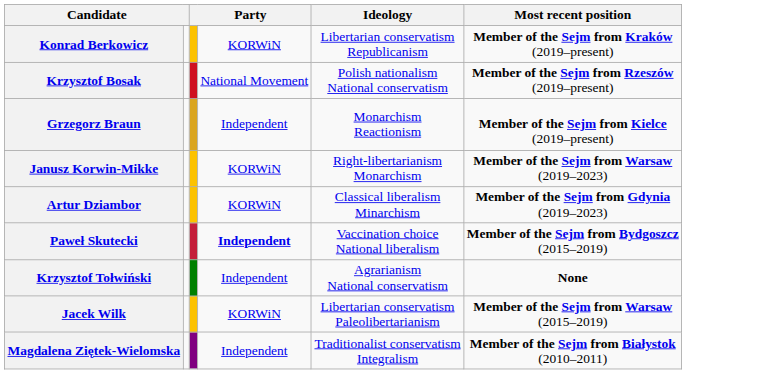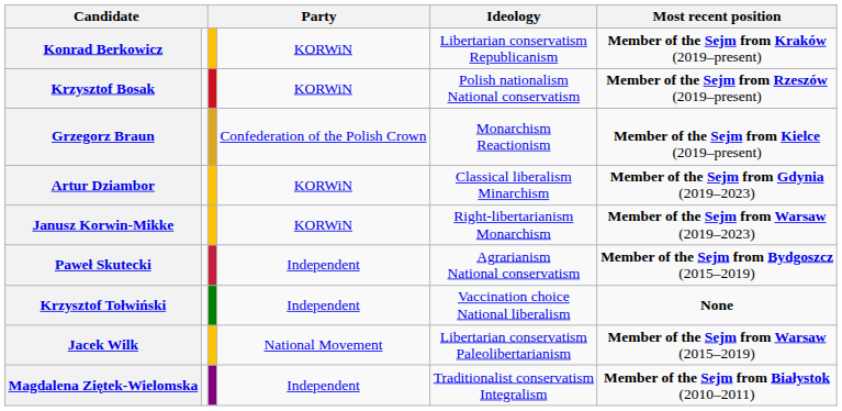 <table class="wikitable sortable" style="text-align:center;">
 <tr>
 <th colspan=2>Candidate</th>
 <th colspan=2>Party</th>
 <th>Ideology</th>
 <th>Most recent position</th>
 </tr>
 <tr>
 <th scope="row" data-sort-value="Berkowicz"><a href='#'>Konrad Berkowicz</a></th>
 <td></td>
 <td style="background:#FCC200;"></td>
 <td><a href='#'>KORWiN</a></td>
 <td><a href='#'>Libertarian conservatism</a><br><a href='#'>Republicanism</a></td>
 <td><strong>Member of the <a href='#'>Sejm</a> from <a href='#'>Kraków</a></strong><br>(2019–present)</td>
 </tr>
 <tr>
 <th scope="row" data-sort-value="Bosak"><a href='#'>Krzysztof Bosak</a></th>
 <td></td>
 <td style="background:#CF1020;"></td>
-<td><a href='#'>National Movement</a></td>
+<td><a href='#'>KORWiN</a></td>
 <td><a href='#'>Polish nationalism</a><br><a href='#'>National conservatism</a></td>
 <td><strong>Member of the <a href='#'>Sejm</a> from <a href='#'>Rzeszów</a></strong><br>(2019–present)</td>
 </tr>
 <tr>
 <th scope="row" data-sort-value="Braun"><a href='#'>Grzegorz Braun</a></th>
 <td></td>
 <td style="width:2px;background:#DAA520;"></td>
-<td><a href='#'>Independent</a></td>
+<td><a href='#'>Confederation of the Polish Crown</a></td>
 <td><a href='#'>Monarchism</a><br><a href='#'>Reactionism</a></td>
 <td><br><strong>Member of the <a href='#'>Sejm</a> from <a href='#'>Kielce</a></strong><br>(2019–present)</td>
+</tr>
+<tr>
+<th scope="row" data-sort-value="Dziambor"><a href='#'>Artur Dziambor</a></th>
+<td></td>
+<td style="background:#FCC200;"></td>
+<td><a href='#'>KORWiN</a></td>
+<td><a href='#'>Classical liberalism</a><br><a href='#'>Minarchism</a></td>
+<td><strong>Member of the <a href='#'>Sejm</a> from <a href='#'>Gdynia</a></strong><br>(2019–2023)</td>
 </tr>
 <tr>
 <th scope="row" data-sort-value="Korwin-Mikke"><a href='#'>Janusz Korwin-Mikke</a></th>
 <td></td>
 <td style="background:#FCC200;"></td>
 <td><a href='#'>KORWiN</a></td>
 <td><a href='#'>Right-libertarianism</a><br><a href='#'>Monarchism</a></td>
 <td><strong>Member of the <a href='#'>Sejm</a> from <a href='#'>Warsaw</a></strong><br>(2019–2023)</td>
 </tr>
 <tr>
-<th scope="row" data-sort-value="Dziambor"><a href='#'>Artur Dziambor</a></th>
-<td></td>
-<td style="background:#FCC200;"></td>
-<td><a href='#'>KORWiN</a></td>
-<td><a href='#'>Classical liberalism</a><br><a href='#'>Minarchism</a></td>
-<td><strong>Member of the <a href='#'>Sejm</a> from <a href='#'>Gdynia</a></strong><br>(2019–2023)</td>
-</tr>
-<tr>
 <th scope="row" data-sort-value="Skutecki"><a href='#'>Paweł Skutecki</a></th>
 <td></td>
 <td style="background:#C41E3A;"></td>
-<td><strong><a href='#'>Independent</a></strong></td>
-<td><a href='#'>Vaccination choice</a><br><a href='#'>National liberalism</a></td>
+<td><a href='#'>Independent</a></td>
+<td><a href='#'>Agrarianism</a><br><a href='#'>National conservatism</a></td>
 <td><strong>Member of the <a href='#'>Sejm</a> from <a href='#'>Bydgoszcz</a></strong><br>(2015–2019)</td>
 </tr>
 <tr>
 <th scope="row" data-sort-value="Tołwiński"><a href='#'>Krzysztof Tołwiński</a></th>
 <td></td>
 <td style="background:green;"></td>
 <td><a href='#'>Independent</a></td>
-<td><a href='#'>Agrarianism</a><br><a href='#'>National conservatism</a></td>
+<td><a href='#'>Vaccination choice</a><br><a href='#'>National liberalism</a></td>
 <td><strong>None</strong></td>
 </tr>
 <tr>
 <th scope="row" data-sort-value="Wilk"><a href='#'>Jacek Wilk</a></th>
 <td></td>
 <td style="background:#FCC200;"></td>
-<td><a href='#'>KORWiN</a></td>
+<td><a href='#'>National Movement</a></td>
 <td><a href='#'>Libertarian conservatism</a><br><a href='#'>Paleolibertarianism</a></td>
 <td><strong>Member of the <a href='#'>Sejm</a> from <a href='#'>Warsaw</a></strong><br>(2015–2019)</td>
 </tr>
 <tr>
 <th scope="row" data-sort-value="Ziętek-Wielomska"><a href='#'>Magdalena Ziętek-Wielomska</a></th>
 <td></td>
 <td style="background:purple;"></td>
 <td><a href='#'>Independent</a></td>
 <td><a href='#'>Traditionalist conservatism</a><br><a href='#'>Integralism</a></td>
 <td><strong>Member of the <a href='#'>Sejm</a> from <a href='#'>Białystok</a></strong><br>(2010–2011)</td>
 </tr>
 </table>
